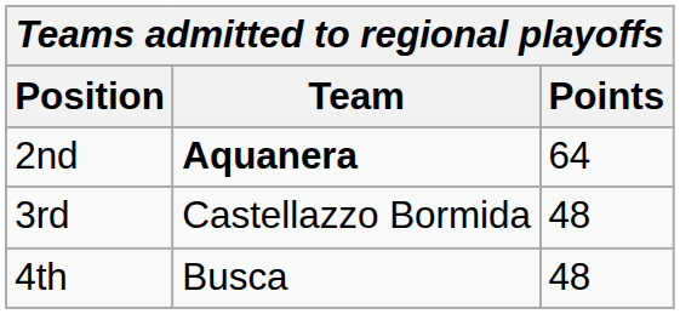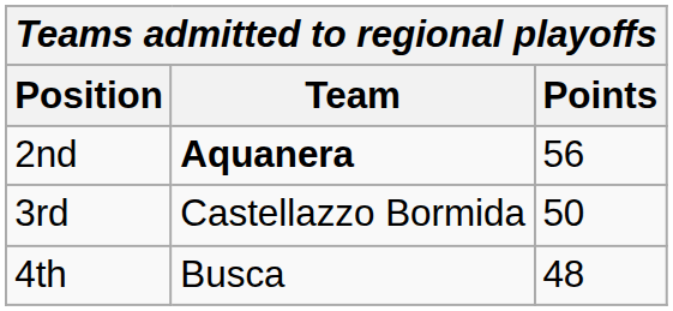 <table class="wikitable">
 <tr>
 <th colspan="3"><em>Teams admitted to regional playoffs</em></th>
 </tr>
 <tr>
 <th>Position</th>
 <th>Team</th>
 <th>Points</th>
 </tr>
 <tr>
 <td>2nd</td>
 <td><strong>Aquanera</strong></td>
-<td>64</td>
+<td>56</td>
 </tr>
 <tr>
 <td>3rd</td>
 <td>Castellazzo Bormida</td>
-<td>48</td>
+<td>50</td>
 </tr>
 <tr>
 <td>4th</td>
 <td>Busca</td>
 <td>48</td>
 </tr>
 </table>
